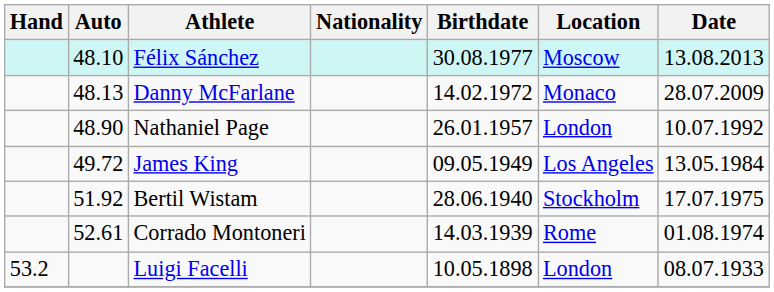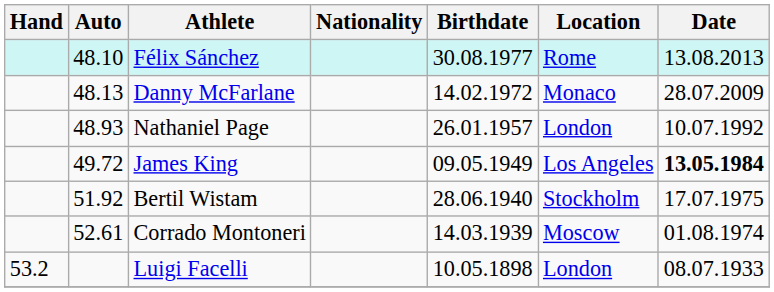 <table class="wikitable">
 <tr>
 <th>Hand</th>
 <th>Auto</th>
 <th>Athlete</th>
 <th>Nationality</th>
 <th>Birthdate</th>
 <th>Location</th>
 <th>Date</th>
 </tr>
 <tr bgcolor=#CEF6F5>
 <td></td>
 <td>48.10</td>
 <td><a href='#'>Félix Sánchez</a></td>
 <td></td>
 <td>30.08.1977</td>
-<td><a href='#'>Moscow</a></td>
+<td><a href='#'>Rome</a></td>
 <td>13.08.2013</td>
 </tr>
 <tr>
 <td></td>
 <td>48.13</td>
 <td><a href='#'>Danny McFarlane</a></td>
 <td></td>
 <td>14.02.1972</td>
 <td><a href='#'>Monaco</a></td>
 <td>28.07.2009</td>
 </tr>
 <tr>
 <td></td>
-<td>48.90</td>
+<td>48.93</td>
 <td>Nathaniel Page</td>
 <td></td>
 <td>26.01.1957</td>
 <td><a href='#'>London</a></td>
 <td>10.07.1992</td>
 </tr>
 <tr>
 <td></td>
 <td>49.72</td>
 <td><a href='#'>James King</a></td>
 <td></td>
 <td>09.05.1949</td>
 <td><a href='#'>Los Angeles</a></td>
-<td>13.05.1984</td>
+<td><strong>13.05.1984</strong></td>
 </tr>
 <tr>
 <td></td>
 <td>51.92</td>
 <td>Bertil Wistam</td>
 <td></td>
 <td>28.06.1940</td>
 <td><a href='#'>Stockholm</a></td>
 <td>17.07.1975</td>
 </tr>
 <tr>
 <td></td>
 <td>52.61</td>
 <td>Corrado Montoneri</td>
 <td></td>
 <td>14.03.1939</td>
-<td><a href='#'>Rome</a></td>
+<td><a href='#'>Moscow</a></td>
 <td>01.08.1974</td>
 </tr>
 <tr>
 <td>53.2</td>
 <td></td>
 <td><a href='#'>Luigi Facelli</a></td>
 <td></td>
 <td>10.05.1898</td>
 <td><a href='#'>London</a></td>
 <td>08.07.1933</td>
 </tr>
 <tr>
 </tr>
 </table>
